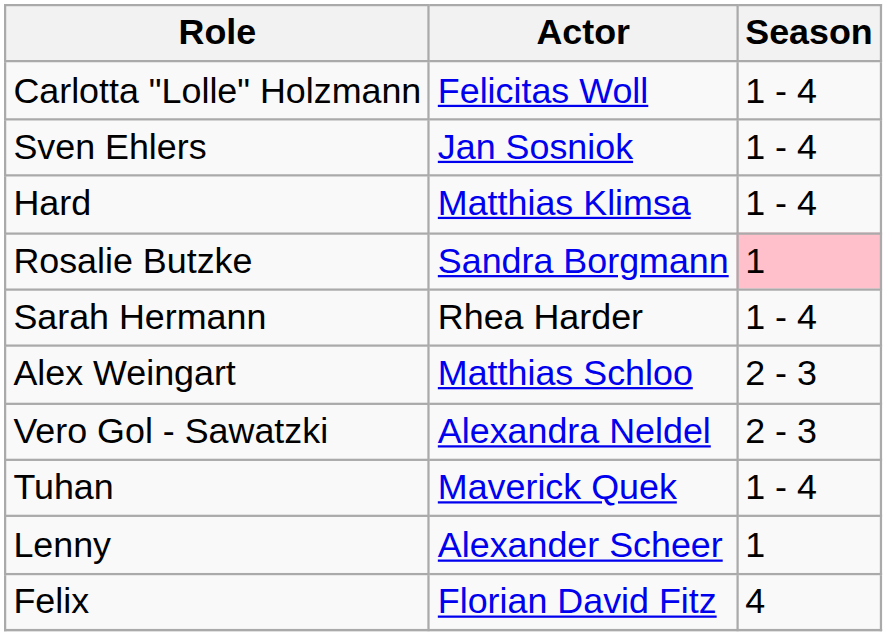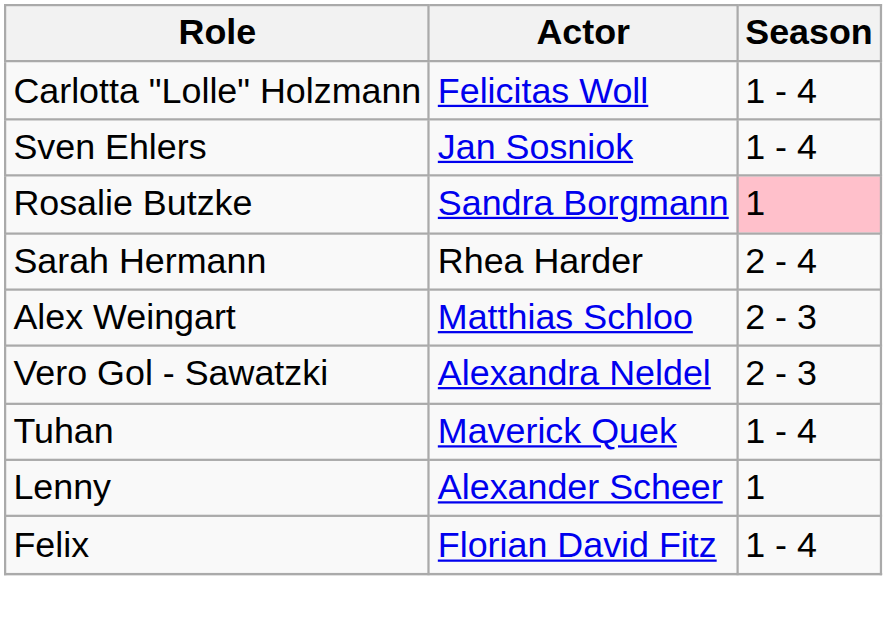 <table class = "wikitable">
 <tr>
 <th>Role</th>
 <th>Actor</th>
 <th>Season</th>
 </tr>
 <tr>
 <td>Carlotta "Lolle" Holzmann</td>
 <td><a href='#'>Felicitas Woll</a></td>
 <td>1 - 4</td>
 </tr>
 <tr>
 <td>Sven Ehlers</td>
 <td><a href='#'>Jan Sosniok</a></td>
 <td>1 - 4</td>
 </tr>
 <tr>
-<td>Hard</td>
-<td><a href='#'>Matthias Klimsa</a></td>
-<td>1 - 4</td>
-</tr>
-<tr>
 <td>Rosalie Butzke</td>
 <td><a href='#'>Sandra Borgmann</a></td>
 <td style="background: pink;">1</td>
 </tr>
 <tr>
 <td>Sarah Hermann</td>
 <td>Rhea Harder</td>
-<td>1 - 4</td>
+<td>2 - 4</td>
 </tr>
 <tr>
 <td>Alex Weingart</td>
 <td><a href='#'>Matthias Schloo</a></td>
 <td>2 - 3</td>
 </tr>
 <tr>
 <td>Vero Gol - Sawatzki</td>
 <td><a href='#'>Alexandra Neldel</a></td>
 <td>2 - 3</td>
 </tr>
 <tr>
 <td>Tuhan</td>
 <td><a href='#'>Maverick Quek</a></td>
 <td>1 - 4</td>
 </tr>
 <tr>
 <td>Lenny</td>
 <td><a href='#'>Alexander Scheer</a></td>
 <td>1</td>
 </tr>
 <tr>
 <td>Felix</td>
 <td><a href='#'>Florian David Fitz</a></td>
-<td>4</td>
+<td>1 - 4</td>
 </tr>
 <tr>
 </tr>
 </table>
